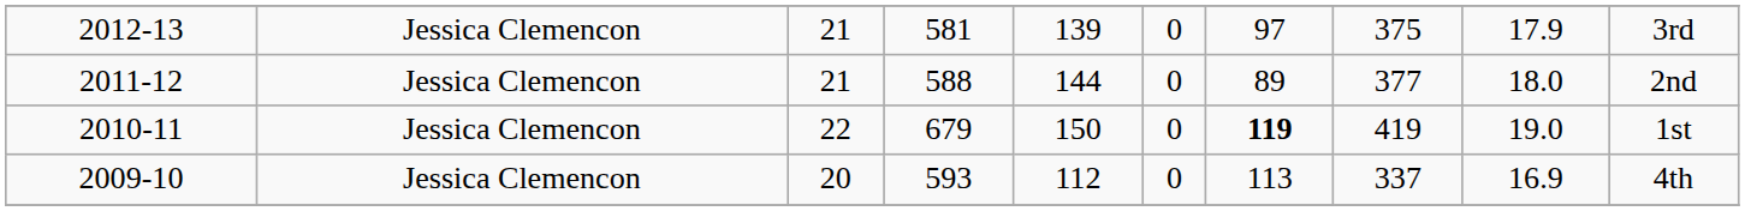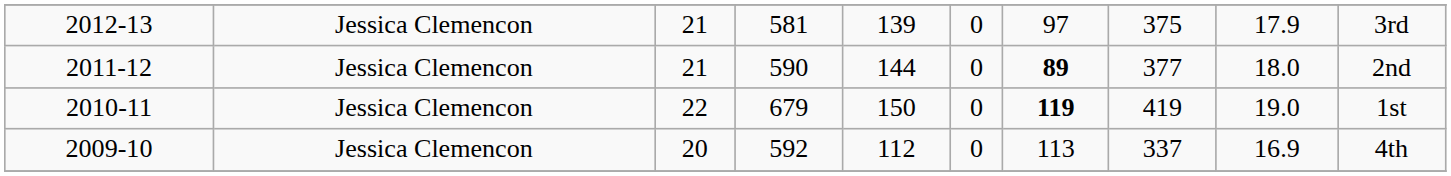 <table class="wikitable" width="70%">
 <tr align="center">
 </tr>
 <tr align="center" bgcolor="">
 <td>2012-13</td>
 <td>Jessica Clemencon</td>
 <td>21</td>
 <td>581</td>
 <td>139</td>
 <td>0</td>
 <td>97</td>
 <td>375</td>
 <td>17.9</td>
 <td>3rd</td>
 </tr>
 <tr align="center" bgcolor="">
 <td>2011-12</td>
 <td>Jessica Clemencon</td>
 <td>21</td>
-<td>588</td>
+<td>590</td>
 <td>144</td>
 <td>0</td>
-<td>89</td>
+<td><strong>89</strong></td>
 <td>377</td>
 <td>18.0</td>
 <td>2nd</td>
 </tr>
 <tr align="center" bgcolor="">
 <td>2010-11</td>
 <td>Jessica Clemencon</td>
 <td>22</td>
 <td>679</td>
 <td>150</td>
 <td>0</td>
 <td><strong>119</strong></td>
 <td>419</td>
 <td>19.0</td>
 <td>1st</td>
 </tr>
 <tr align="center" bgcolor="">
 <td>2009-10</td>
 <td>Jessica Clemencon</td>
 <td>20</td>
-<td>593</td>
+<td>592</td>
 <td>112</td>
 <td>0</td>
 <td>113</td>
 <td>337</td>
 <td>16.9</td>
 <td>4th</td>
 </tr>
 <tr align="center" bgcolor="">
 </tr>
 </table>
